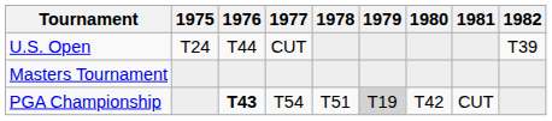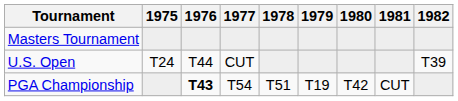 <table class="wikitable" style="font-size:95%;text-align:center;">
 <tr>
 <th>Tournament</th>
 <th>1975</th>
 <th>1976</th>
 <th>1977</th>
 <th>1978</th>
 <th>1979</th>
 <th>1980</th>
 <th>1981</th>
 <th>1982</th>
 </tr>
 <tr>
+<td align=left><a href='#'>Masters Tournament</a></td>
+<td style="background:#eeeeee;"></td>
+<td style="background:#eeeeee;"></td>
+<td style="background:#eeeeee;"></td>
+<td style="background:#eeeeee;"></td>
+<td style="background:#eeeeee;"></td>
+<td style="background:#eeeeee;"></td>
+<td style="background:#eeeeee;"></td>
+<td style="background:#eeeeee;"></td>
+</tr>
+<tr>
 <td align=left><a href='#'>U.S. Open</a></td>
 <td>T24</td>
 <td>T44</td>
 <td>CUT</td>
 <td style="background:#eeeeee;"></td>
 <td style="background:#eeeeee;"></td>
 <td style="background:#eeeeee;"></td>
 <td style="background:#eeeeee;"></td>
 <td>T39</td>
 </tr>
 <tr>
-<td align=left><a href='#'>Masters Tournament</a></td>
-<td style="background:#eeeeee;"></td>
-<td style="background:#eeeeee;"></td>
-<td style="background:#eeeeee;"></td>
-<td style="background:#eeeeee;"></td>
-<td style="background:#eeeeee;"></td>
-<td style="background:#eeeeee;"></td>
-<td style="background:#eeeeee;"></td>
-<td style="background:#eeeeee;"></td>
-</tr>
-<tr>
 <td align=left><a href='#'>PGA Championship</a></td>
 <td style="background:#eeeeee;"></td>
 <td><strong>T43</strong></td>
 <td>T54</td>
 <td>T51</td>
-<td style="background: lightgrey;">T19</td>
+<td>T19</td>
 <td>T42</td>
 <td>CUT</td>
 <td style="background:#eeeeee;"></td>
 </tr>
 </table>
